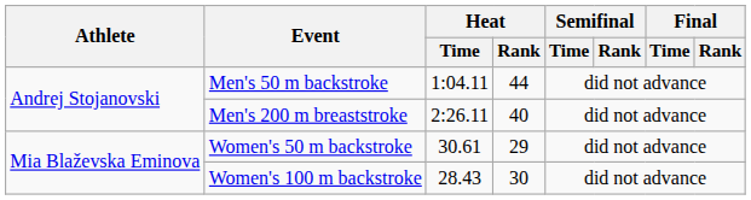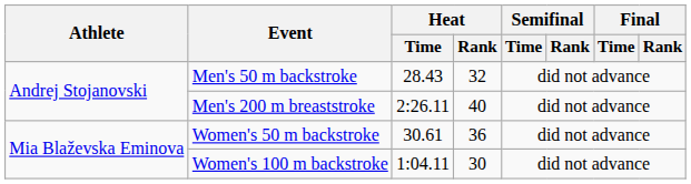 <table class=wikitable style="font-size:90%">
 <tr>
 <th rowspan="2">Athlete</th>
 <th rowspan="2">Event</th>
 <th colspan="2">Heat</th>
 <th colspan="2">Semifinal</th>
 <th colspan="2">Final</th>
 </tr>
 <tr style="font-size:95%">
 <th>Time</th>
 <th>Rank</th>
 <th>Time</th>
 <th>Rank</th>
 <th>Time</th>
 <th>Rank</th>
 </tr>
 <tr align=center>
 <td align=left rowspan=2><a href='#'>Andrej Stojanovski</a></td>
 <td align=left><a href='#'>Men's 50 m backstroke</a></td>
-<td>1:04.11</td>
-<td>44</td>
+<td>28.43</td>
+<td>32</td>
 <td colspan=4>did not advance</td>
 </tr>
 <tr align=center>
 <td align=left><a href='#'>Men's 200 m breaststroke</a></td>
 <td>2:26.11</td>
 <td>40</td>
 <td colspan=4>did not advance</td>
 </tr>
 <tr align=center>
 <td align=left rowspan=2><a href='#'>Mia Blaževska Eminova</a></td>
 <td align=left><a href='#'>Women's 50 m backstroke</a></td>
 <td>30.61</td>
-<td>29</td>
+<td>36</td>
 <td colspan=4>did not advance</td>
 </tr>
 <tr align=center>
 <td align=left><a href='#'>Women's 100 m backstroke</a></td>
-<td>28.43</td>
+<td>1:04.11</td>
 <td>30</td>
 <td colspan=4>did not advance</td>
 </tr>
 </table>
